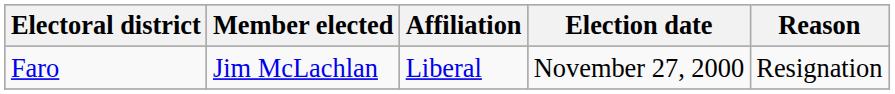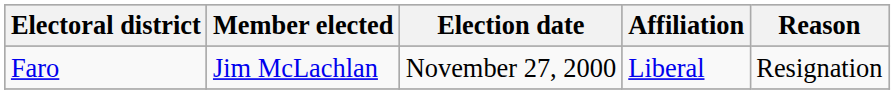 <table class="wikitable sortable">
 <tr>
 <th>Electoral district</th>
 <th>Member elected</th>
+<th>Election date</th>
 <th>Affiliation</th>
-<th>Election date</th>
 <th>Reason</th>
 </tr>
 <tr>
 <td><a href='#'>Faro</a></td>
 <td><a href='#'>Jim McLachlan</a></td>
+<td>November 27, 2000</td>
 <td><a href='#'>Liberal</a></td>
-<td>November 27, 2000</td>
 <td>Resignation</td>
 </tr>
 </table>
